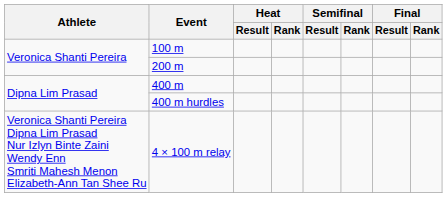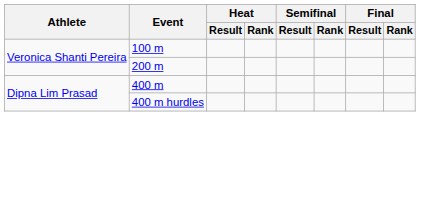 <table class="wikitable" style="font-size:90%">
 <tr>
 <th rowspan="2">Athlete</th>
 <th rowspan="2">Event</th>
 <th colspan="2">Heat</th>
 <th colspan="2">Semifinal</th>
 <th colspan="2">Final</th>
 </tr>
 <tr style="font-size:95%">
 <th>Result</th>
 <th>Rank</th>
 <th>Result</th>
 <th>Rank</th>
 <th>Result</th>
 <th>Rank</th>
 </tr>
 <tr align=center>
 <td align=left rowspan=2><a href='#'>Veronica Shanti Pereira</a></td>
 <td align=left><a href='#'>100 m</a></td>
 <td></td>
 <td></td>
 <td></td>
 <td></td>
 <td></td>
 <td></td>
 </tr>
 <tr align=center>
 <td align=left><a href='#'>200 m</a></td>
 <td></td>
 <td></td>
 <td></td>
 <td></td>
 <td></td>
 <td></td>
 </tr>
 <tr align=center>
 <td align=left rowspan=2><a href='#'>Dipna Lim Prasad</a></td>
 <td align=left><a href='#'>400 m</a></td>
 <td></td>
 <td></td>
 <td></td>
 <td></td>
 <td></td>
 <td></td>
 </tr>
 <tr align=center>
 <td align=left><a href='#'>400 m hurdles</a></td>
 <td></td>
 <td></td>
 <td></td>
 <td></td>
 <td></td>
 <td></td>
 </tr>
-<tr align=center>
-<td align=left><a href='#'>Veronica Shanti Pereira</a><br><a href='#'>Dipna Lim Prasad</a><br><a href='#'>Nur Izlyn Binte Zaini</a><br><a href='#'>Wendy Enn</a><br><a href='#'>Smriti Mahesh Menon</a><br><a href='#'>Elizabeth-Ann Tan Shee Ru</a></td>
-<td align=left><a href='#'>4 × 100 m relay</a></td>
-<td></td>
-<td></td>
-<td></td>
-<td></td>
-<td></td>
-<td></td>
-</tr>
 </table>
